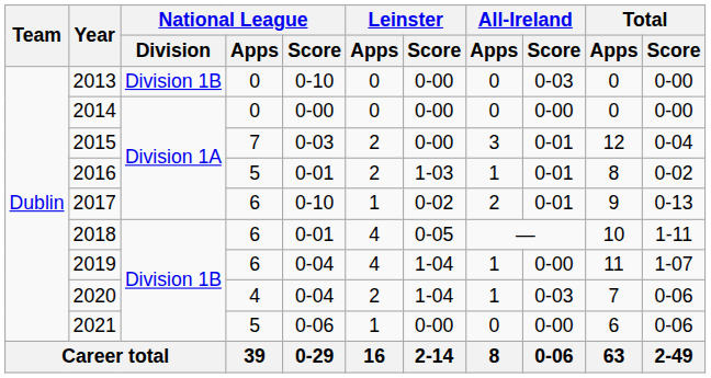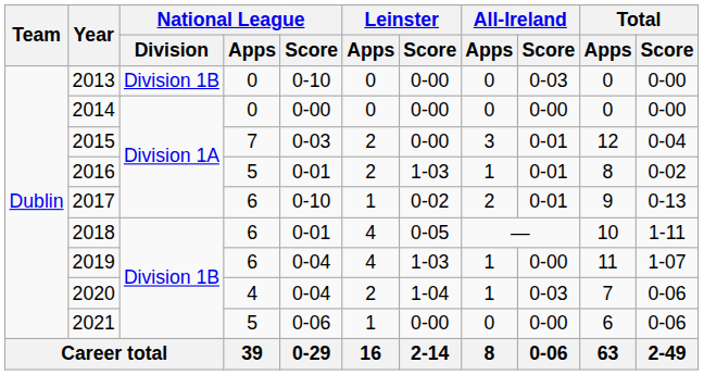 <table class="wikitable" style="text-align:center">
 <tr>
 <th rowspan="2">Team</th>
 <th rowspan="2">Year</th>
 <th colspan="3"><a href='#'>National League</a></th>
 <th colspan="2"><a href='#'>Leinster</a></th>
 <th colspan="2"><a href='#'>All-Ireland</a></th>
 <th colspan="2">Total</th>
 </tr>
 <tr>
 <th>Division</th>
 <th>Apps</th>
 <th>Score</th>
 <th>Apps</th>
 <th>Score</th>
 <th>Apps</th>
 <th>Score</th>
 <th>Apps</th>
 <th>Score</th>
 </tr>
 <tr>
 <td rowspan="9"><a href='#'>Dublin</a></td>
 <td>2013</td>
 <td rowspan="1"><a href='#'>Division 1B</a></td>
 <td>0</td>
 <td>0-10</td>
 <td>0</td>
 <td>0-00</td>
 <td>0</td>
 <td>0-03</td>
 <td>0</td>
 <td>0-00</td>
 </tr>
 <tr>
 <td>2014</td>
 <td rowspan="4"><a href='#'>Division 1A</a></td>
 <td>0</td>
 <td>0-00</td>
 <td>0</td>
 <td>0-00</td>
 <td>0</td>
 <td>0-00</td>
 <td>0</td>
 <td>0-00</td>
 </tr>
 <tr>
 <td>2015</td>
 <td>7</td>
 <td>0-03</td>
 <td>2</td>
 <td>0-00</td>
 <td>3</td>
 <td>0-01</td>
 <td>12</td>
 <td>0-04</td>
 </tr>
 <tr>
 <td>2016</td>
 <td>5</td>
 <td>0-01</td>
 <td>2</td>
 <td>1-03</td>
 <td>1</td>
 <td>0-01</td>
 <td>8</td>
 <td>0-02</td>
 </tr>
 <tr>
 <td>2017</td>
 <td>6</td>
 <td>0-10</td>
 <td>1</td>
 <td>0-02</td>
 <td>2</td>
 <td>0-01</td>
 <td>9</td>
 <td>0-13</td>
 </tr>
 <tr>
 <td>2018</td>
 <td rowspan="4"><a href='#'>Division 1B</a></td>
 <td>6</td>
 <td>0-01</td>
 <td>4</td>
 <td>0-05</td>
 <td colspan=2>—</td>
 <td>10</td>
 <td>1-11</td>
 </tr>
 <tr>
 <td>2019</td>
 <td>6</td>
 <td>0-04</td>
 <td>4</td>
-<td>1-04</td>
+<td>1-03</td>
 <td>1</td>
 <td>0-00</td>
 <td>11</td>
 <td>1-07</td>
 </tr>
 <tr>
 <td>2020</td>
 <td>4</td>
 <td>0-04</td>
 <td>2</td>
 <td>1-04</td>
 <td>1</td>
 <td>0-03</td>
 <td>7</td>
 <td>0-06</td>
 </tr>
 <tr>
 <td>2021</td>
 <td>5</td>
 <td>0-06</td>
 <td>1</td>
 <td>0-00</td>
 <td>0</td>
 <td>0-00</td>
 <td>6</td>
 <td>0-06</td>
 </tr>
 <tr>
 <th colspan="3">Career total</th>
 <th>39</th>
 <th>0-29</th>
 <th>16</th>
 <th>2-14</th>
 <th>8</th>
 <th>0-06</th>
 <th>63</th>
 <th>2-49</th>
 </tr>
 </table>
